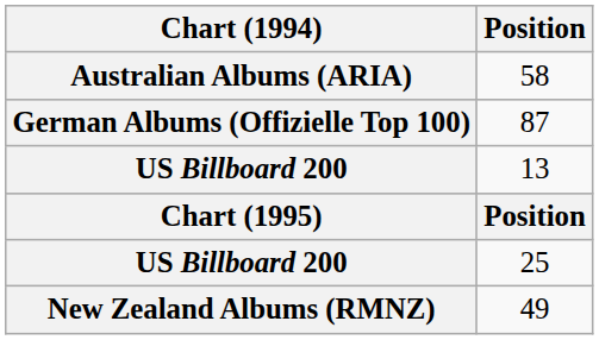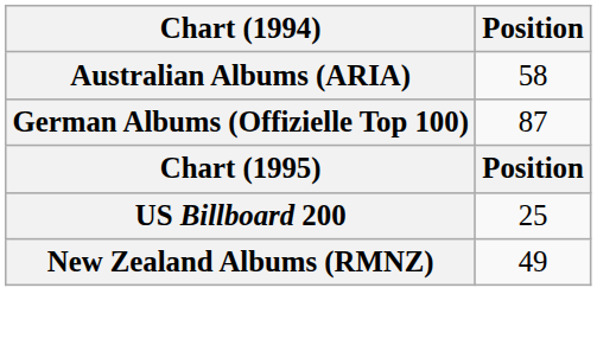 <table class="wikitable plainrowheaders">
 <tr>
 <th scope="col">Chart (1994)</th>
 <th scope="col">Position</th>
 </tr>
 <tr>
 <th scope="row">Australian Albums (ARIA)</th>
 <td align="center">58</td>
 </tr>
 <tr>
 <th scope="row">German Albums (Offizielle Top 100)</th>
 <td style="text-align:center;">87</td>
 </tr>
 <tr>
-<th scope="row">US <em>Billboard</em> 200</th>
-<td style="text-align:center;">13</td>
-</tr>
-<tr>
 <th scope="col">Chart (1995)</th>
 <th scope="col">Position</th>
 </tr>
 <tr>
 <th scope="row">US <em>Billboard</em> 200</th>
 <td style="text-align:center;">25</td>
 </tr>
 <tr>
 <th scope="row">New Zealand Albums (RMNZ)</th>
 <td style="text-align:center;">49</td>
 </tr>
 </table>
